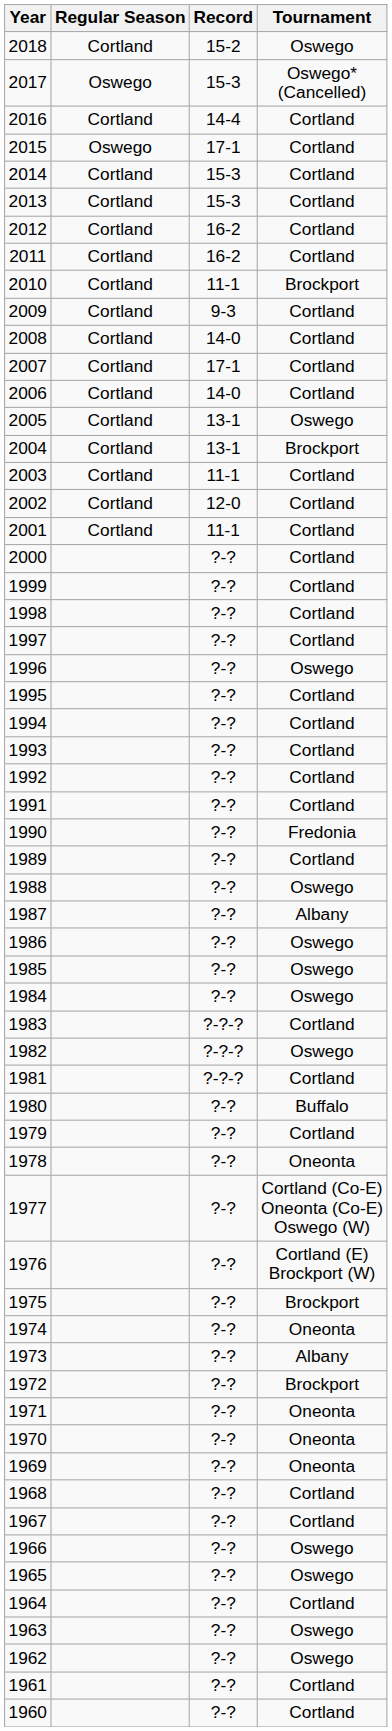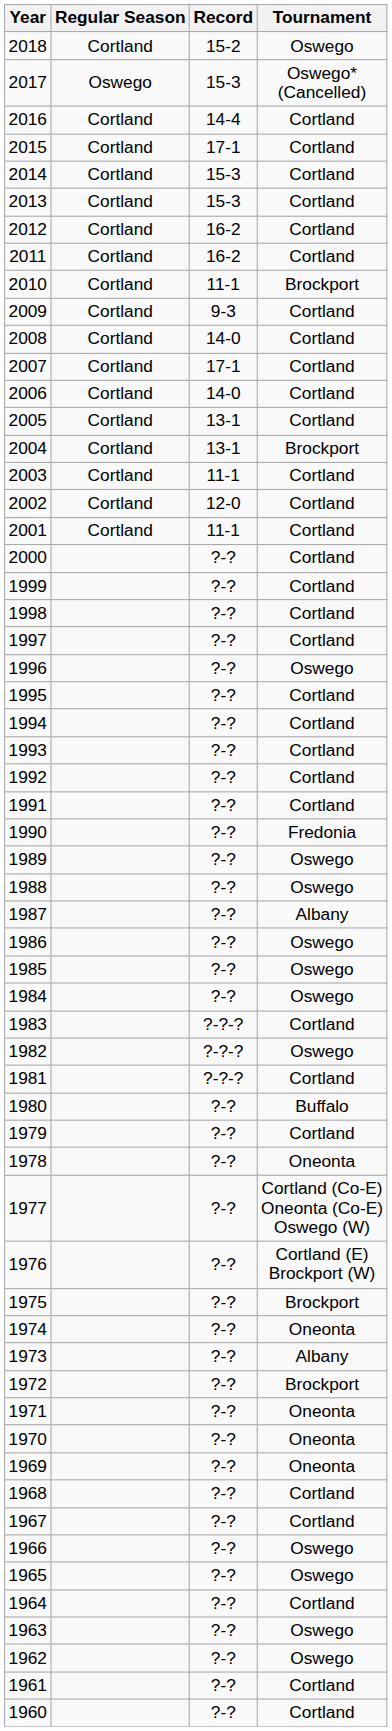 <table class="wikitable" style="text-align:center" cellpadding=2 cellspacing=2>
 <tr>
 <th>Year</th>
 <th>Regular Season</th>
 <th>Record</th>
 <th>Tournament</th>
 </tr>
 <tr>
 <td>2018</td>
 <td>Cortland</td>
 <td>15-2</td>
 <td>Oswego</td>
 </tr>
 <tr>
 <td>2017</td>
 <td>Oswego</td>
 <td>15-3</td>
 <td>Oswego*<br>(Cancelled)</td>
 </tr>
 <tr>
 <td>2016</td>
 <td>Cortland</td>
 <td>14-4</td>
 <td>Cortland</td>
 </tr>
 <tr>
 <td>2015</td>
-<td>Oswego</td>
+<td>Cortland</td>
 <td>17-1</td>
 <td>Cortland</td>
 </tr>
 <tr>
 <td>2014</td>
 <td>Cortland</td>
 <td>15-3</td>
 <td>Cortland</td>
 </tr>
 <tr>
 <td>2013</td>
 <td>Cortland</td>
 <td>15-3</td>
 <td>Cortland</td>
 </tr>
 <tr>
 <td>2012</td>
 <td>Cortland</td>
 <td>16-2</td>
 <td>Cortland</td>
 </tr>
 <tr>
 <td>2011</td>
 <td>Cortland</td>
 <td>16-2</td>
 <td>Cortland</td>
 </tr>
 <tr>
 <td>2010</td>
 <td>Cortland</td>
 <td>11-1</td>
 <td>Brockport</td>
 </tr>
 <tr>
 <td>2009</td>
 <td>Cortland</td>
 <td>9-3</td>
 <td>Cortland</td>
 </tr>
 <tr>
 <td>2008</td>
 <td>Cortland</td>
 <td>14-0</td>
 <td>Cortland</td>
 </tr>
 <tr>
 <td>2007</td>
 <td>Cortland</td>
 <td>17-1</td>
 <td>Cortland</td>
 </tr>
 <tr>
 <td>2006</td>
 <td>Cortland</td>
 <td>14-0</td>
 <td>Cortland</td>
 </tr>
 <tr>
 <td>2005</td>
 <td>Cortland</td>
 <td>13-1</td>
-<td>Oswego</td>
+<td>Cortland</td>
 </tr>
 <tr>
 <td>2004</td>
 <td>Cortland</td>
 <td>13-1</td>
 <td>Brockport</td>
 </tr>
 <tr>
 <td>2003</td>
 <td>Cortland</td>
 <td>11-1</td>
 <td>Cortland</td>
 </tr>
 <tr>
 <td>2002</td>
 <td>Cortland</td>
 <td>12-0</td>
 <td>Cortland</td>
 </tr>
 <tr>
 <td>2001</td>
 <td>Cortland</td>
 <td>11-1</td>
 <td>Cortland</td>
 </tr>
 <tr>
 <td>2000</td>
 <td></td>
 <td>?-?</td>
 <td>Cortland</td>
 </tr>
 <tr>
 <td>1999</td>
 <td></td>
 <td>?-?</td>
 <td>Cortland</td>
 </tr>
 <tr>
 <td>1998</td>
 <td></td>
 <td>?-?</td>
 <td>Cortland</td>
 </tr>
 <tr>
 <td>1997</td>
 <td></td>
 <td>?-?</td>
 <td>Cortland</td>
 </tr>
 <tr>
 <td>1996</td>
 <td></td>
 <td>?-?</td>
 <td>Oswego</td>
 </tr>
 <tr>
 <td>1995</td>
 <td></td>
 <td>?-?</td>
 <td>Cortland</td>
 </tr>
 <tr>
 <td>1994</td>
 <td></td>
 <td>?-?</td>
 <td>Cortland</td>
 </tr>
 <tr>
 <td>1993</td>
 <td></td>
 <td>?-?</td>
 <td>Cortland</td>
 </tr>
 <tr>
 <td>1992</td>
 <td></td>
 <td>?-?</td>
 <td>Cortland</td>
 </tr>
 <tr>
 <td>1991</td>
 <td></td>
 <td>?-?</td>
 <td>Cortland</td>
 </tr>
 <tr>
 <td>1990</td>
 <td></td>
 <td>?-?</td>
 <td>Fredonia</td>
 </tr>
 <tr>
 <td>1989</td>
 <td></td>
 <td>?-?</td>
-<td>Cortland</td>
+<td>Oswego</td>
 </tr>
 <tr>
 <td>1988</td>
 <td></td>
 <td>?-?</td>
 <td>Oswego</td>
 </tr>
 <tr>
 <td>1987</td>
 <td></td>
 <td>?-?</td>
 <td>Albany</td>
 </tr>
 <tr>
 <td>1986</td>
 <td></td>
 <td>?-?</td>
 <td>Oswego</td>
 </tr>
 <tr>
 <td>1985</td>
 <td></td>
 <td>?-?</td>
 <td>Oswego</td>
 </tr>
 <tr>
 <td>1984</td>
 <td></td>
 <td>?-?</td>
 <td>Oswego</td>
 </tr>
 <tr>
 <td>1983</td>
 <td></td>
 <td>?-?-?</td>
 <td>Cortland</td>
 </tr>
 <tr>
 <td>1982</td>
 <td></td>
 <td>?-?-?</td>
 <td>Oswego</td>
 </tr>
 <tr>
 <td>1981</td>
 <td></td>
 <td>?-?-?</td>
 <td>Cortland</td>
 </tr>
 <tr>
 <td>1980</td>
 <td></td>
 <td>?-?</td>
 <td>Buffalo</td>
 </tr>
 <tr>
 <td>1979</td>
 <td></td>
 <td>?-?</td>
 <td>Cortland</td>
 </tr>
 <tr>
 <td>1978</td>
 <td></td>
 <td>?-?</td>
 <td>Oneonta</td>
 </tr>
 <tr>
 <td>1977</td>
 <td></td>
 <td>?-?</td>
 <td>Cortland (Co-E)<br>Oneonta (Co-E)<br>Oswego (W)</td>
 </tr>
 <tr>
 <td>1976</td>
 <td></td>
 <td>?-?</td>
 <td>Cortland (E)<br>Brockport (W)</td>
 </tr>
 <tr>
 <td>1975</td>
 <td></td>
 <td>?-?</td>
 <td>Brockport</td>
 </tr>
 <tr>
 <td>1974</td>
 <td></td>
 <td>?-?</td>
 <td>Oneonta</td>
 </tr>
 <tr>
 <td>1973</td>
 <td></td>
 <td>?-?</td>
 <td>Albany</td>
 </tr>
 <tr>
 <td>1972</td>
 <td></td>
 <td>?-?</td>
 <td>Brockport</td>
 </tr>
 <tr>
 <td>1971</td>
 <td></td>
 <td>?-?</td>
 <td>Oneonta</td>
 </tr>
 <tr>
 <td>1970</td>
 <td></td>
 <td>?-?</td>
 <td>Oneonta</td>
 </tr>
 <tr>
 <td>1969</td>
 <td></td>
 <td>?-?</td>
 <td>Oneonta</td>
 </tr>
 <tr>
 <td>1968</td>
 <td></td>
 <td>?-?</td>
 <td>Cortland</td>
 </tr>
 <tr>
 <td>1967</td>
 <td></td>
 <td>?-?</td>
 <td>Cortland</td>
 </tr>
 <tr>
 <td>1966</td>
 <td></td>
 <td>?-?</td>
 <td>Oswego</td>
 </tr>
 <tr>
 <td>1965</td>
 <td></td>
 <td>?-?</td>
 <td>Oswego</td>
 </tr>
 <tr>
 <td>1964</td>
 <td></td>
 <td>?-?</td>
 <td>Cortland</td>
 </tr>
 <tr>
 <td>1963</td>
 <td></td>
 <td>?-?</td>
 <td>Oswego</td>
 </tr>
 <tr>
 <td>1962</td>
 <td></td>
 <td>?-?</td>
 <td>Oswego</td>
 </tr>
 <tr>
 <td>1961</td>
 <td></td>
 <td>?-?</td>
 <td>Cortland</td>
 </tr>
 <tr>
 <td>1960</td>
 <td></td>
 <td>?-?</td>
 <td>Cortland</td>
 </tr>
 <tr>
 </tr>
 </table>
